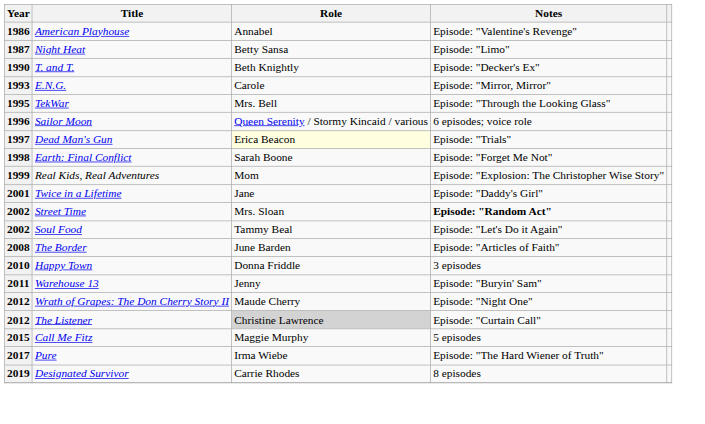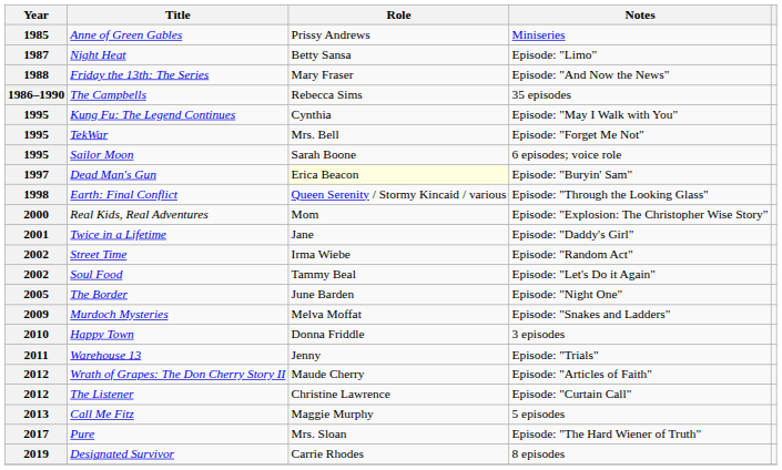 <table class="wikitable plainrowheaders sortable" style="margin-right: 0;">
 <tr>
 <th scope="col">Year</th>
 <th scope="col">Title</th>
 <th scope="col">Role</th>
 <th scope="col" class="unsortable">Notes</th>
 <th scope="col" class="unsortable"></th>
 </tr>
 <tr>
-<th scope="row">1986</th>
-<td><em><a href='#'>American Playhouse</a></em></td>
-<td>Annabel</td>
-<td>Episode: "Valentine's Revenge"</td>
+<th scope="row">1985</th>
+<td><em><a href='#'>Anne of Green Gables</a></em></td>
+<td>Prissy Andrews</td>
+<td><a href='#'>Miniseries</a></td>
 <td style="text-align:center;"></td>
 </tr>
 <tr>
 <th scope="row">1987</th>
 <td><em><a href='#'>Night Heat</a></em></td>
 <td>Betty Sansa</td>
 <td>Episode: "Limo"</td>
 <td style="text-align:center;"></td>
 </tr>
 <tr>
-<th scope="row">1990</th>
-<td><em><a href='#'>T. and T.</a></em></td>
-<td>Beth Knightly</td>
-<td>Episode: "Decker's Ex"</td>
+<th scope="row">1988</th>
+<td><em><a href='#'>Friday the 13th: The Series</a></em></td>
+<td>Mary Fraser</td>
+<td>Episode: "And Now the News"</td>
 <td style="text-align:center;"></td>
 </tr>
 <tr>
-<th scope="row">1993</th>
-<td><em><a href='#'>E.N.G.</a></em></td>
-<td>Carole</td>
-<td>Episode: "Mirror, Mirror"</td>
+<th scope="row">1986–1990</th>
+<td data-sort-value="Campbells, The"><em><a href='#'>The Campbells</a></em></td>
+<td>Rebecca Sims</td>
+<td>35 episodes</td>
+<td style="text-align:center;"></td>
+</tr>
+<tr>
+<th scope="row">1995</th>
+<td><em><a href='#'>Kung Fu: The Legend Continues</a></em></td>
+<td>Cynthia</td>
+<td>Episode: "May I Walk with You"</td>
 <td style="text-align:center;"></td>
 </tr>
 <tr>
 <th scope="row">1995</th>
 <td><em><a href='#'>TekWar</a></em></td>
 <td>Mrs. Bell</td>
-<td>Episode: "Through the Looking Glass"</td>
+<td>Episode: "Forget Me Not"</td>
 <td style="text-align:center;"></td>
 </tr>
 <tr>
-<th scope="row">1996</th>
+<th scope="row">1995</th>
 <td><em><a href='#'>Sailor Moon</a></em></td>
-<td><a href='#'>Queen Serenity</a> / Stormy Kincaid / various</td>
+<td>Sarah Boone</td>
 <td>6 episodes; voice role</td>
 <td style="text-align:center;"></td>
 </tr>
 <tr>
 <th scope="row">1997</th>
 <td><em><a href='#'>Dead Man's Gun</a></em></td>
 <td style="background: lightyellow;">Erica Beacon</td>
-<td>Episode: "Trials"</td>
+<td>Episode: "Buryin' Sam"</td>
 <td style="text-align:center;"></td>
 </tr>
 <tr>
 <th scope="row">1998</th>
 <td><em><a href='#'>Earth: Final Conflict</a></em></td>
-<td>Sarah Boone</td>
-<td>Episode: "Forget Me Not"</td>
+<td><a href='#'>Queen Serenity</a> / Stormy Kincaid / various</td>
+<td>Episode: "Through the Looking Glass"</td>
 <td style="text-align:center;"></td>
 </tr>
 <tr>
-<th scope="row">1999</th>
+<th scope="row">2000</th>
 <td><em>Real Kids, Real Adventures</em></td>
 <td>Mom</td>
 <td>Episode: "Explosion: The Christopher Wise Story"</td>
 <td style="text-align:center;"></td>
 </tr>
 <tr>
 <th scope="row">2001</th>
 <td><em><a href='#'>Twice in a Lifetime</a></em></td>
 <td>Jane</td>
 <td>Episode: "Daddy's Girl"</td>
 <td style="text-align:center;"></td>
 </tr>
 <tr>
 <th scope="row">2002</th>
 <td><em><a href='#'>Street Time</a></em></td>
-<td>Mrs. Sloan</td>
-<td><strong>Episode: "Random Act"</strong></td>
+<td>Irma Wiebe</td>
+<td>Episode: "Random Act"</td>
 <td style="text-align:center;"></td>
 </tr>
 <tr>
 <th scope="row">2002</th>
 <td><em><a href='#'>Soul Food</a></em></td>
 <td>Tammy Beal</td>
 <td>Episode: "Let's Do it Again"</td>
 <td style="text-align:center;"></td>
 </tr>
 <tr>
-<th scope="row">2008</th>
+<th scope="row">2005</th>
 <td data-sort-value="Border, The"><em><a href='#'>The Border</a></em></td>
 <td>June Barden</td>
-<td>Episode: "Articles of Faith"</td>
+<td>Episode: "Night One"</td>
+<td style="text-align:center;"></td>
+</tr>
+<tr>
+<th scope="row">2009</th>
+<td><em><a href='#'>Murdoch Mysteries</a></em></td>
+<td>Melva Moffat</td>
+<td>Episode: "Snakes and Ladders"</td>
 <td style="text-align:center;"></td>
 </tr>
 <tr>
 <th scope="row">2010</th>
 <td><em><a href='#'>Happy Town</a></em></td>
 <td>Donna Friddle</td>
 <td>3 episodes</td>
 <td style="text-align:center;"></td>
 </tr>
 <tr>
 <th scope="row">2011</th>
 <td><em><a href='#'>Warehouse 13</a></em></td>
 <td>Jenny</td>
-<td>Episode: "Buryin' Sam"</td>
+<td>Episode: "Trials"</td>
 <td style="text-align:center;"></td>
 </tr>
 <tr>
 <th scope="row">2012</th>
 <td><em><a href='#'>Wrath of Grapes: The Don Cherry Story II</a></em></td>
 <td>Maude Cherry</td>
-<td>Episode: "Night One"</td>
+<td>Episode: "Articles of Faith"</td>
 <td style="text-align:center;"></td>
 </tr>
 <tr>
 <th scope="row">2012</th>
 <td data-sort-value="Listener, The"><em><a href='#'>The Listener</a></em></td>
-<td style="background: lightgrey;">Christine Lawrence</td>
+<td>Christine Lawrence</td>
 <td>Episode: "Curtain Call"</td>
 <td style="text-align:center;"></td>
 </tr>
 <tr>
-<th scope="row">2015</th>
+<th scope="row">2013</th>
 <td><em><a href='#'>Call Me Fitz</a></em></td>
 <td>Maggie Murphy</td>
 <td>5 episodes</td>
 <td style="text-align:center;"></td>
 </tr>
 <tr>
 <th scope="row">2017</th>
 <td><em><a href='#'>Pure</a></em></td>
-<td>Irma Wiebe</td>
+<td>Mrs. Sloan</td>
 <td>Episode: "The Hard Wiener of Truth"</td>
 <td style="text-align:center;"></td>
 </tr>
 <tr>
 <th scope="row">2019</th>
 <td><em><a href='#'>Designated Survivor</a></em></td>
 <td>Carrie Rhodes</td>
 <td>8 episodes</td>
 <td style="text-align:center;"></td>
 </tr>
 <tr>
 </tr>
 </table>
